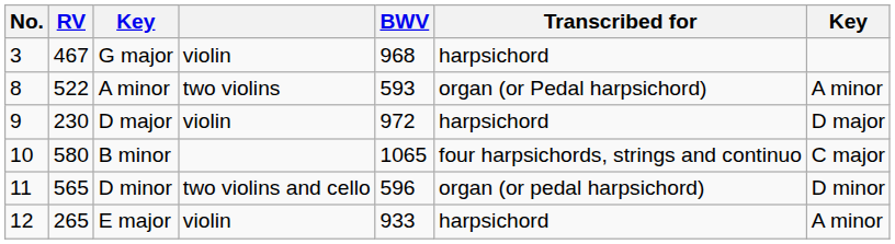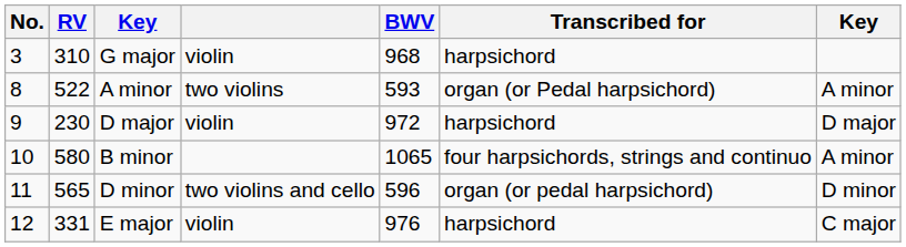 <table class="wikitable sortable">
 <tr>
 <th scope="col">No.</th>
 <th scope="col"><a href='#'>RV</a></th>
 <th scope="col"><a href='#'>Key</a></th>
 <th scope="col"></th>
 <th scope="col"><a href='#'>BWV</a></th>
 <th scope="col">Transcribed for</th>
 <th scope="col">Key</th>
 </tr>
 <tr>
 <td>3</td>
-<td>467</td>
+<td>310</td>
 <td>G major</td>
 <td data-sort-value="violin 1">violin</td>
 <td>968</td>
 <td>harpsichord</td>
 <td></td>
 </tr>
 <tr>
 <td>8</td>
 <td>522</td>
 <td>A minor</td>
 <td data-sort-value="two violins 3">two violins</td>
 <td>593</td>
 <td>organ (or Pedal harpsichord)</td>
 <td>A minor</td>
 </tr>
 <tr>
 <td>9</td>
 <td>230</td>
 <td>D major</td>
 <td data-sort-value="violin 3">violin</td>
 <td>972</td>
 <td>harpsichord</td>
 <td>D major</td>
 </tr>
 <tr>
 <td>10</td>
 <td>580</td>
 <td>B minor</td>
 <td data-sort-value="four violins 4"></td>
 <td>1065</td>
 <td>four harpsichords, strings and continuo</td>
-<td>C major</td>
+<td>A minor</td>
 </tr>
 <tr>
 <td>11</td>
 <td>565</td>
 <td>D minor</td>
 <td data-sort-value="two violins 4">two violins and cello</td>
 <td>596</td>
 <td>organ (or pedal harpsichord)</td>
 <td>D minor</td>
 </tr>
 <tr>
 <td>12</td>
-<td>265</td>
+<td>331</td>
 <td>E major</td>
 <td data-sort-value="violin 4">violin</td>
-<td>933</td>
+<td>976</td>
 <td>harpsichord</td>
-<td>A minor</td>
+<td>C major</td>
 </tr>
 </table>
